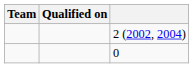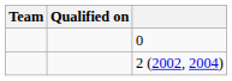 <table class="wikitable sortable" style="text-align: left;">
 <tr>
 <th>Team</th>
 <th>Qualified on</th>
 <th></th>
 </tr>
 <tr>
 <td></td>
 <td></td>
-<td>2 (<a href='#'>2002</a>, <a href='#'>2004</a>)</td>
+<td>0</td>
 </tr>
 <tr>
 <td></td>
 <td></td>
-<td>0</td>
+<td>2 (<a href='#'>2002</a>, <a href='#'>2004</a>)</td>
 </tr>
 </table>
